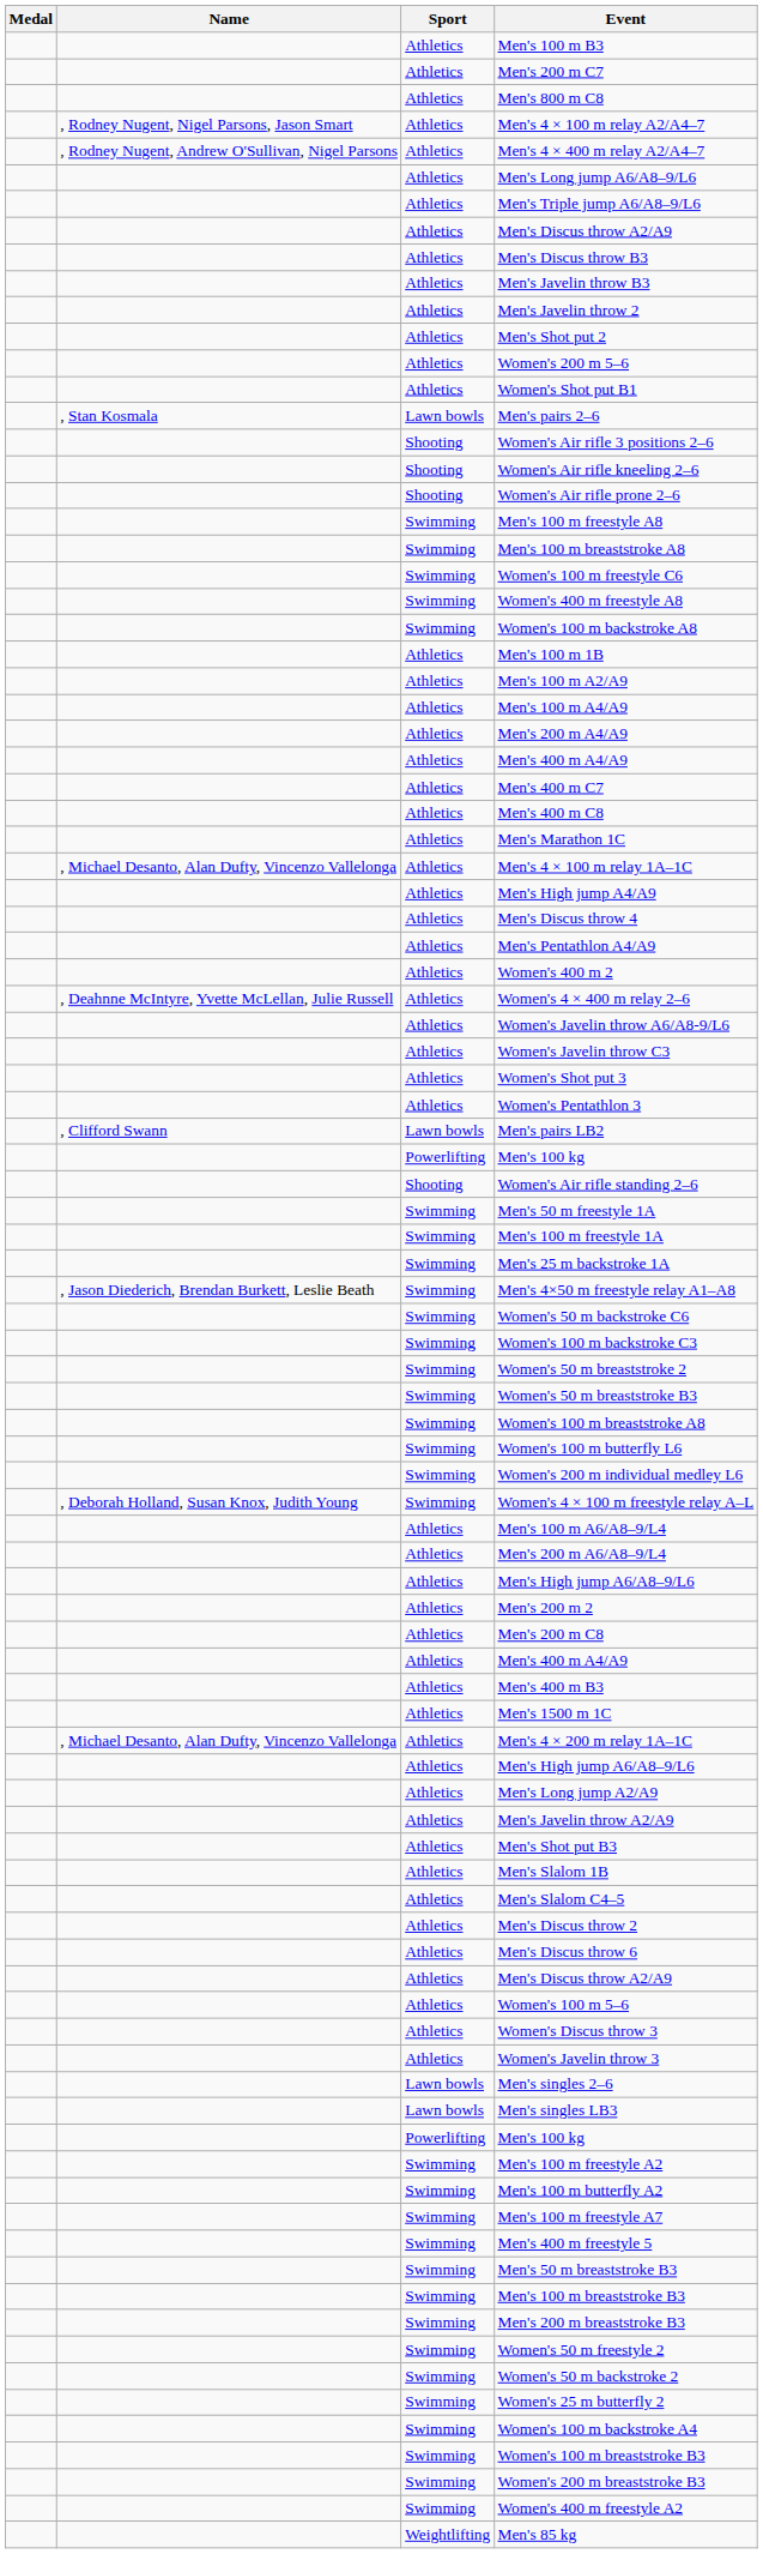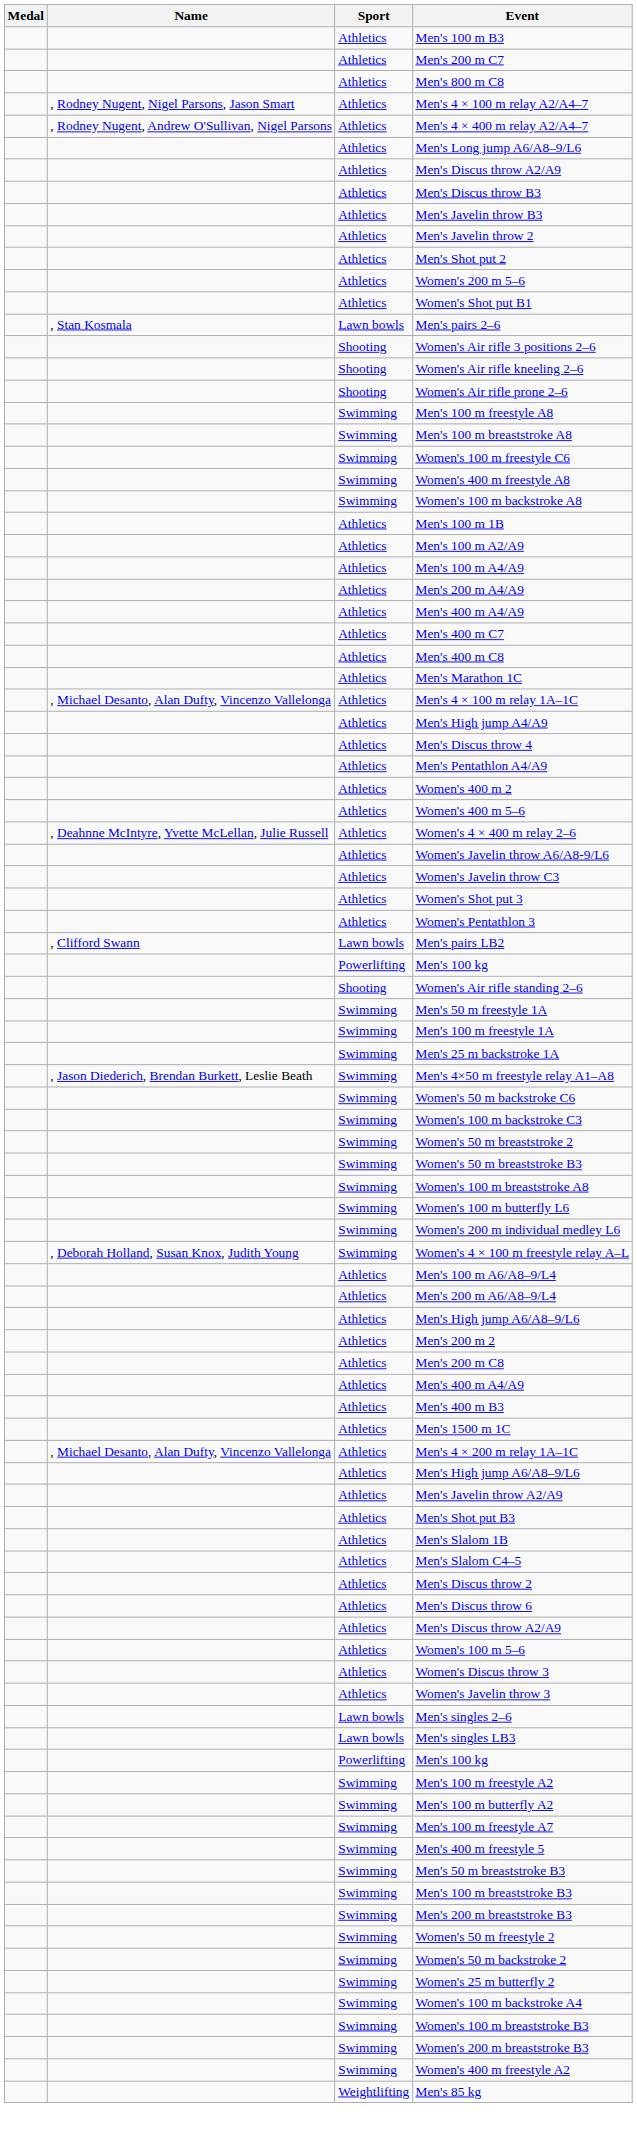 <table class="wikitable sortable" style="font-size:90%">
 <tr>
 <th>Medal</th>
 <th>Name</th>
 <th>Sport</th>
 <th>Event</th>
 </tr>
 <tr>
 <td></td>
 <td></td>
 <td><a href='#'>Athletics</a></td>
 <td><a href='#'>Men's 100 m B3</a></td>
 </tr>
 <tr>
 <td></td>
 <td></td>
 <td><a href='#'>Athletics</a></td>
 <td><a href='#'>Men's 200 m C7</a></td>
 </tr>
 <tr>
 <td></td>
 <td></td>
 <td><a href='#'>Athletics</a></td>
 <td><a href='#'>Men's 800 m C8</a></td>
 </tr>
 <tr>
 <td></td>
 <td>, <a href='#'>Rodney Nugent</a>, <a href='#'>Nigel Parsons</a>, <a href='#'>Jason Smart</a></td>
 <td><a href='#'>Athletics</a></td>
 <td><a href='#'>Men's 4 × 100 m relay A2/A4–7</a></td>
 </tr>
 <tr>
 <td></td>
 <td>, <a href='#'>Rodney Nugent</a>, <a href='#'>Andrew O'Sullivan</a>,  <a href='#'>Nigel Parsons</a></td>
 <td><a href='#'>Athletics</a></td>
 <td><a href='#'>Men's 4 × 400 m relay A2/A4–7</a></td>
 </tr>
 <tr>
 <td></td>
 <td></td>
 <td><a href='#'>Athletics</a></td>
 <td><a href='#'>Men's Long jump A6/A8–9/L6</a></td>
-</tr>
-<tr>
-<td></td>
-<td></td>
-<td><a href='#'>Athletics</a></td>
-<td><a href='#'>Men's Triple jump A6/A8–9/L6</a></td>
 </tr>
 <tr>
 <td></td>
 <td></td>
 <td><a href='#'>Athletics</a></td>
 <td><a href='#'>Men's Discus throw A2/A9</a></td>
 </tr>
 <tr>
 <td></td>
 <td></td>
 <td><a href='#'>Athletics</a></td>
 <td><a href='#'>Men's Discus throw B3</a></td>
 </tr>
 <tr>
 <td></td>
 <td></td>
 <td><a href='#'>Athletics</a></td>
 <td><a href='#'>Men's Javelin throw B3</a></td>
 </tr>
 <tr>
 <td></td>
 <td></td>
 <td><a href='#'>Athletics</a></td>
 <td><a href='#'>Men's Javelin throw 2</a></td>
 </tr>
 <tr>
 <td></td>
 <td></td>
 <td><a href='#'>Athletics</a></td>
 <td><a href='#'>Men's Shot put 2</a></td>
 </tr>
 <tr>
 <td></td>
 <td></td>
 <td><a href='#'>Athletics</a></td>
 <td><a href='#'>Women's 200 m 5–6</a></td>
 </tr>
 <tr>
 <td></td>
 <td></td>
 <td><a href='#'>Athletics</a></td>
 <td><a href='#'>Women's Shot put B1</a></td>
 </tr>
 <tr>
 <td></td>
 <td>,  <a href='#'>Stan Kosmala</a></td>
 <td><a href='#'>Lawn bowls</a></td>
 <td><a href='#'>Men's pairs 2–6</a></td>
 </tr>
 <tr>
 <td></td>
 <td></td>
 <td><a href='#'>Shooting</a></td>
 <td><a href='#'>Women's Air rifle 3 positions 2–6</a></td>
 </tr>
 <tr>
 <td></td>
 <td></td>
 <td><a href='#'>Shooting</a></td>
 <td><a href='#'>Women's Air rifle kneeling 2–6</a></td>
 </tr>
 <tr>
 <td></td>
 <td></td>
 <td><a href='#'>Shooting</a></td>
 <td><a href='#'>Women's Air rifle prone 2–6</a></td>
 </tr>
 <tr>
 <td></td>
 <td></td>
 <td><a href='#'>Swimming</a></td>
 <td><a href='#'>Men's 100 m freestyle A8</a></td>
 </tr>
 <tr>
 <td></td>
 <td></td>
 <td><a href='#'>Swimming</a></td>
 <td><a href='#'>Men's 100 m breaststroke A8</a></td>
 </tr>
 <tr>
 <td></td>
 <td></td>
 <td><a href='#'>Swimming</a></td>
 <td><a href='#'>Women's 100 m freestyle C6</a></td>
 </tr>
 <tr>
 <td></td>
 <td></td>
 <td><a href='#'>Swimming</a></td>
 <td><a href='#'>Women's 400 m freestyle A8</a></td>
 </tr>
 <tr>
 <td></td>
 <td></td>
 <td><a href='#'>Swimming</a></td>
 <td><a href='#'>Women's 100 m backstroke A8</a></td>
 </tr>
 <tr>
 <td></td>
 <td></td>
 <td><a href='#'>Athletics</a></td>
 <td><a href='#'>Men's 100 m 1B</a></td>
 </tr>
 <tr>
 <td></td>
 <td></td>
 <td><a href='#'>Athletics</a></td>
 <td><a href='#'>Men's 100 m A2/A9</a></td>
 </tr>
 <tr>
 <td></td>
 <td></td>
 <td><a href='#'>Athletics</a></td>
 <td><a href='#'>Men's 100 m A4/A9</a></td>
 </tr>
 <tr>
 <td></td>
 <td></td>
 <td><a href='#'>Athletics</a></td>
 <td><a href='#'>Men's 200 m A4/A9</a></td>
 </tr>
 <tr>
 <td></td>
 <td></td>
 <td><a href='#'>Athletics</a></td>
 <td><a href='#'>Men's 400 m A4/A9</a></td>
 </tr>
 <tr>
 <td></td>
 <td></td>
 <td><a href='#'>Athletics</a></td>
 <td><a href='#'>Men's 400 m C7</a></td>
 </tr>
 <tr>
 <td></td>
 <td></td>
 <td><a href='#'>Athletics</a></td>
 <td><a href='#'>Men's 400 m C8</a></td>
 </tr>
 <tr>
 <td></td>
 <td></td>
 <td><a href='#'>Athletics</a></td>
 <td><a href='#'>Men's Marathon 1C</a></td>
 </tr>
 <tr>
 <td></td>
 <td>, <a href='#'>Michael Desanto</a>, <a href='#'>Alan Dufty</a>,  <a href='#'>Vincenzo Vallelonga</a></td>
 <td><a href='#'>Athletics</a></td>
 <td><a href='#'>Men's 4 × 100 m relay 1A–1C</a></td>
 </tr>
 <tr>
 <td></td>
 <td></td>
 <td><a href='#'>Athletics</a></td>
 <td><a href='#'>Men's High jump A4/A9</a></td>
 </tr>
 <tr>
 <td></td>
 <td></td>
 <td><a href='#'>Athletics</a></td>
 <td><a href='#'>Men's Discus throw 4</a></td>
 </tr>
 <tr>
 <td></td>
 <td></td>
 <td><a href='#'>Athletics</a></td>
 <td><a href='#'>Men's Pentathlon A4/A9</a></td>
 </tr>
 <tr>
 <td></td>
 <td></td>
 <td><a href='#'>Athletics</a></td>
 <td><a href='#'>Women's 400 m 2</a></td>
+</tr>
+<tr>
+<td></td>
+<td></td>
+<td><a href='#'>Athletics</a></td>
+<td><a href='#'>Women's 400 m 5–6</a></td>
 </tr>
 <tr>
 <td></td>
 <td>, <a href='#'>Deahnne McIntyre</a>, <a href='#'>Yvette McLellan</a>, <a href='#'>Julie Russell</a></td>
 <td><a href='#'>Athletics</a></td>
 <td><a href='#'>Women's 4 × 400 m relay 2–6</a></td>
 </tr>
 <tr>
 <td></td>
 <td></td>
 <td><a href='#'>Athletics</a></td>
 <td><a href='#'>Women's Javelin throw A6/A8-9/L6</a></td>
 </tr>
 <tr>
 <td></td>
 <td></td>
 <td><a href='#'>Athletics</a></td>
 <td><a href='#'>Women's Javelin throw C3</a></td>
 </tr>
 <tr>
 <td></td>
 <td></td>
 <td><a href='#'>Athletics</a></td>
 <td><a href='#'>Women's Shot put 3</a></td>
 </tr>
 <tr>
 <td></td>
 <td></td>
 <td><a href='#'>Athletics</a></td>
 <td><a href='#'>Women's Pentathlon 3</a></td>
 </tr>
 <tr>
 <td></td>
 <td>,  <a href='#'>Clifford Swann</a></td>
 <td><a href='#'>Lawn bowls</a></td>
 <td><a href='#'>Men's pairs LB2</a></td>
 </tr>
 <tr>
 <td></td>
 <td></td>
 <td><a href='#'>Powerlifting</a></td>
 <td><a href='#'>Men's 100 kg</a></td>
 </tr>
 <tr>
 <td></td>
 <td></td>
 <td><a href='#'>Shooting</a></td>
 <td><a href='#'>Women's Air rifle standing 2–6</a></td>
 </tr>
 <tr>
 <td></td>
 <td></td>
 <td><a href='#'>Swimming</a></td>
 <td><a href='#'>Men's 50 m freestyle 1A</a></td>
 </tr>
 <tr>
 <td></td>
 <td></td>
 <td><a href='#'>Swimming</a></td>
 <td><a href='#'>Men's 100 m freestyle 1A</a></td>
 </tr>
 <tr>
 <td></td>
 <td></td>
 <td><a href='#'>Swimming</a></td>
 <td><a href='#'>Men's 25 m backstroke 1A</a></td>
 </tr>
 <tr>
 <td></td>
 <td>, <a href='#'>Jason Diederich</a>, <a href='#'>Brendan Burkett</a>, Leslie Beath</td>
 <td><a href='#'>Swimming</a></td>
 <td><a href='#'>Men's 4×50 m freestyle relay A1–A8</a></td>
 </tr>
 <tr>
 <td></td>
 <td></td>
 <td><a href='#'>Swimming</a></td>
 <td><a href='#'>Women's 50 m backstroke C6</a></td>
 </tr>
 <tr>
 <td></td>
 <td></td>
 <td><a href='#'>Swimming</a></td>
 <td><a href='#'>Women's 100 m backstroke C3</a></td>
 </tr>
 <tr>
 <td></td>
 <td></td>
 <td><a href='#'>Swimming</a></td>
 <td><a href='#'>Women's 50 m breaststroke 2</a></td>
 </tr>
 <tr>
 <td></td>
 <td></td>
 <td><a href='#'>Swimming</a></td>
 <td><a href='#'>Women's 50 m breaststroke B3</a></td>
 </tr>
 <tr>
 <td></td>
 <td></td>
 <td><a href='#'>Swimming</a></td>
 <td><a href='#'>Women's 100 m breaststroke A8</a></td>
 </tr>
 <tr>
 <td></td>
 <td></td>
 <td><a href='#'>Swimming</a></td>
 <td><a href='#'>Women's 100 m butterfly L6</a></td>
 </tr>
 <tr>
 <td></td>
 <td></td>
 <td><a href='#'>Swimming</a></td>
 <td><a href='#'>Women's 200 m individual medley L6</a></td>
 </tr>
 <tr>
 <td></td>
 <td>, <a href='#'>Deborah Holland</a>, <a href='#'>Susan Knox</a>, <a href='#'>Judith Young</a></td>
 <td><a href='#'>Swimming</a></td>
 <td><a href='#'>Women's 4 × 100 m freestyle relay A–L</a></td>
 </tr>
 <tr>
 <td></td>
 <td></td>
 <td><a href='#'>Athletics</a></td>
 <td><a href='#'>Men's 100 m A6/A8–9/L4</a></td>
 </tr>
 <tr>
 <td></td>
 <td></td>
 <td><a href='#'>Athletics</a></td>
 <td><a href='#'>Men's 200 m A6/A8–9/L4</a></td>
 </tr>
 <tr>
 <td></td>
 <td></td>
 <td><a href='#'>Athletics</a></td>
 <td><a href='#'>Men's High jump A6/A8–9/L6</a></td>
 </tr>
 <tr>
 <td></td>
 <td></td>
 <td><a href='#'>Athletics</a></td>
 <td><a href='#'>Men's 200 m 2</a></td>
 </tr>
 <tr>
 <td></td>
 <td></td>
 <td><a href='#'>Athletics</a></td>
 <td><a href='#'>Men's 200 m C8</a></td>
 </tr>
 <tr>
 <td></td>
 <td></td>
 <td><a href='#'>Athletics</a></td>
 <td><a href='#'>Men's 400 m A4/A9</a></td>
 </tr>
 <tr>
 <td></td>
 <td></td>
 <td><a href='#'>Athletics</a></td>
 <td><a href='#'>Men's 400 m B3</a></td>
 </tr>
 <tr>
 <td></td>
 <td></td>
 <td><a href='#'>Athletics</a></td>
 <td><a href='#'>Men's 1500 m 1C</a></td>
 </tr>
 <tr>
 <td></td>
 <td>, <a href='#'>Michael Desanto</a>, <a href='#'>Alan Dufty</a>, <a href='#'>Vincenzo Vallelonga</a></td>
 <td><a href='#'>Athletics</a></td>
 <td><a href='#'>Men's 4 × 200 m relay 1A–1C</a></td>
 </tr>
 <tr>
 <td></td>
 <td></td>
 <td><a href='#'>Athletics</a></td>
 <td><a href='#'>Men's High jump A6/A8–9/L6</a></td>
 </tr>
 <tr>
 <td></td>
 <td></td>
 <td><a href='#'>Athletics</a></td>
-<td><a href='#'>Men's Long jump A2/A9</a></td>
-</tr>
-<tr>
-<td></td>
-<td></td>
-<td><a href='#'>Athletics</a></td>
 <td><a href='#'>Men's Javelin throw A2/A9</a></td>
 </tr>
 <tr>
 <td></td>
 <td></td>
 <td><a href='#'>Athletics</a></td>
 <td><a href='#'>Men's Shot put B3</a></td>
 </tr>
 <tr>
 <td></td>
 <td></td>
 <td><a href='#'>Athletics</a></td>
 <td><a href='#'>Men's Slalom 1B</a></td>
 </tr>
 <tr>
 <td></td>
 <td></td>
 <td><a href='#'>Athletics</a></td>
 <td><a href='#'>Men's Slalom C4–5</a></td>
 </tr>
 <tr>
 <td></td>
 <td></td>
 <td><a href='#'>Athletics</a></td>
 <td><a href='#'>Men's Discus throw 2</a></td>
 </tr>
 <tr>
 <td></td>
 <td></td>
 <td><a href='#'>Athletics</a></td>
 <td><a href='#'>Men's Discus throw 6</a></td>
 </tr>
 <tr>
 <td></td>
 <td></td>
 <td><a href='#'>Athletics</a></td>
 <td><a href='#'>Men's Discus throw A2/A9</a></td>
 </tr>
 <tr>
 <td></td>
 <td></td>
 <td><a href='#'>Athletics</a></td>
 <td><a href='#'>Women's 100 m 5–6</a></td>
 </tr>
 <tr>
 <td></td>
 <td></td>
 <td><a href='#'>Athletics</a></td>
 <td><a href='#'>Women's Discus throw 3</a></td>
 </tr>
 <tr>
 <td></td>
 <td></td>
 <td><a href='#'>Athletics</a></td>
 <td><a href='#'>Women's Javelin throw 3</a></td>
 </tr>
 <tr>
 <td></td>
 <td></td>
 <td><a href='#'>Lawn bowls</a></td>
 <td><a href='#'>Men's singles 2–6</a></td>
 </tr>
 <tr>
 <td></td>
 <td></td>
 <td><a href='#'>Lawn bowls</a></td>
 <td><a href='#'>Men's singles LB3</a></td>
 </tr>
 <tr>
 <td></td>
 <td></td>
 <td><a href='#'>Powerlifting</a></td>
 <td><a href='#'>Men's 100 kg</a></td>
 </tr>
 <tr>
 <td></td>
 <td></td>
 <td><a href='#'>Swimming</a></td>
 <td><a href='#'>Men's 100 m freestyle A2</a></td>
 </tr>
 <tr>
 <td></td>
 <td></td>
 <td><a href='#'>Swimming</a></td>
 <td><a href='#'>Men's 100 m butterfly A2</a></td>
 </tr>
 <tr>
 <td></td>
 <td></td>
 <td><a href='#'>Swimming</a></td>
 <td><a href='#'>Men's 100 m freestyle A7</a></td>
 </tr>
 <tr>
 <td></td>
 <td></td>
 <td><a href='#'>Swimming</a></td>
 <td><a href='#'>Men's 400 m freestyle 5</a></td>
 </tr>
 <tr>
 <td></td>
 <td></td>
 <td><a href='#'>Swimming</a></td>
 <td><a href='#'>Men's 50 m breaststroke B3</a></td>
 </tr>
 <tr>
 <td></td>
 <td></td>
 <td><a href='#'>Swimming</a></td>
 <td><a href='#'>Men's 100 m breaststroke B3</a></td>
 </tr>
 <tr>
 <td></td>
 <td></td>
 <td><a href='#'>Swimming</a></td>
 <td><a href='#'>Men's 200 m breaststroke B3</a></td>
 </tr>
 <tr>
 <td></td>
 <td></td>
 <td><a href='#'>Swimming</a></td>
 <td><a href='#'>Women's 50 m freestyle 2</a></td>
 </tr>
 <tr>
 <td></td>
 <td></td>
 <td><a href='#'>Swimming</a></td>
 <td><a href='#'>Women's 50 m backstroke 2</a></td>
 </tr>
 <tr>
 <td></td>
 <td></td>
 <td><a href='#'>Swimming</a></td>
 <td><a href='#'>Women's 25 m butterfly 2</a></td>
 </tr>
 <tr>
 <td></td>
 <td></td>
 <td><a href='#'>Swimming</a></td>
 <td><a href='#'>Women's 100 m backstroke A4</a></td>
 </tr>
 <tr>
 <td></td>
 <td></td>
 <td><a href='#'>Swimming</a></td>
 <td><a href='#'>Women's 100 m breaststroke B3</a></td>
 </tr>
 <tr>
 <td></td>
 <td></td>
 <td><a href='#'>Swimming</a></td>
 <td><a href='#'>Women's 200 m breaststroke B3</a></td>
 </tr>
 <tr>
 <td></td>
 <td></td>
 <td><a href='#'>Swimming</a></td>
 <td><a href='#'>Women's 400 m freestyle A2</a></td>
 </tr>
 <tr>
 <td></td>
 <td></td>
 <td><a href='#'>Weightlifting</a></td>
 <td><a href='#'>Men's 85 kg</a></td>
 </tr>
 </table>
